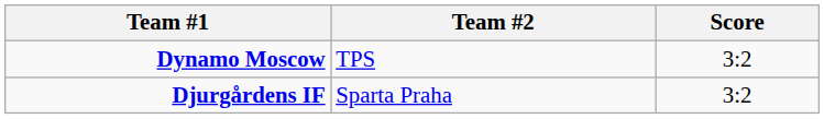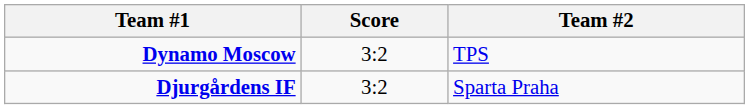 <table class="wikitable" style="text-align: center;">
 <tr>
 <th width=22%>Team #1</th>
+<th width=11%>Score</th>
 <th width=22%>Team #2</th>
-<th width=11%>Score</th>
 </tr>
 <tr>
 <td style="text-align: right;"><strong><a href='#'>Dynamo Moscow</a></strong> </td>
+<td>3:2</td>
 <td style="text-align: left;"> <a href='#'>TPS</a></td>
-<td>3:2</td>
 </tr>
 <tr>
 <td style="text-align: right;"><strong><a href='#'>Djurgårdens IF</a></strong> </td>
+<td>3:2</td>
 <td style="text-align: left;"> <a href='#'>Sparta Praha</a></td>
-<td>3:2</td>
 </tr>
 </table>
